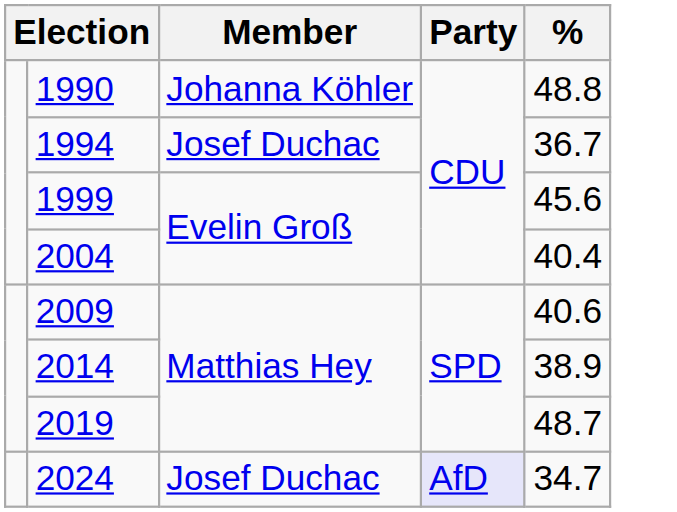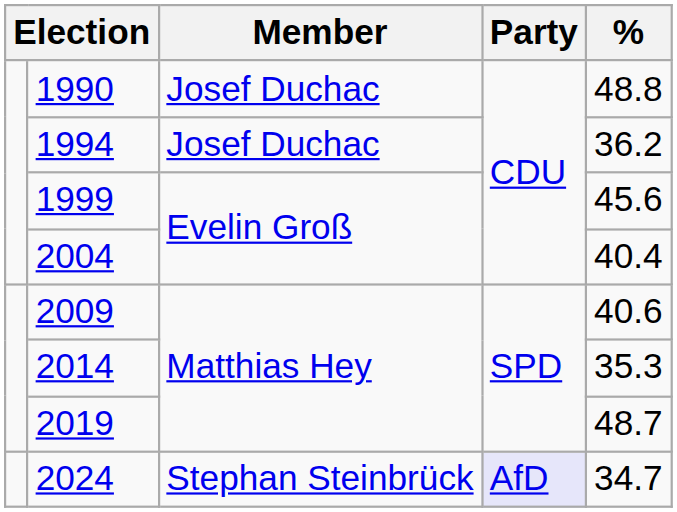 <table class=wikitable>
 <tr>
 <th colspan=2>Election</th>
 <th>Member</th>
 <th>Party</th>
 <th>%</th>
 </tr>
 <tr>
 <td rowspan=4 bgcolor=></td>
 <td><a href='#'>1990</a></td>
-<td><a href='#'>Johanna Köhler</a></td>
+<td><a href='#'>Josef Duchac</a></td>
 <td rowspan=4><a href='#'>CDU</a></td>
 <td align=right>48.8</td>
 </tr>
 <tr>
 <td><a href='#'>1994</a></td>
 <td><a href='#'>Josef Duchac</a></td>
-<td align=right>36.7</td>
+<td align=right>36.2</td>
 </tr>
 <tr>
 <td><a href='#'>1999</a></td>
 <td rowspan=2><a href='#'>Evelin Groß</a></td>
 <td align=right>45.6</td>
 </tr>
 <tr>
 <td><a href='#'>2004</a></td>
 <td align=right>40.4</td>
 </tr>
 <tr>
 <td rowspan=3 bgcolor=></td>
 <td><a href='#'>2009</a></td>
 <td rowspan=3><a href='#'>Matthias Hey</a></td>
 <td rowspan=3><a href='#'>SPD</a></td>
 <td align=right>40.6</td>
 </tr>
 <tr>
 <td><a href='#'>2014</a></td>
-<td align=right>38.9</td>
+<td align=right>35.3</td>
 </tr>
 <tr>
 <td><a href='#'>2019</a></td>
 <td align=right>48.7</td>
 </tr>
 <tr>
 <td bgcolor=></td>
 <td><a href='#'>2024</a></td>
-<td><a href='#'>Josef Duchac</a></td>
+<td><a href='#'>Stephan Steinbrück</a></td>
 <td style="background: lavender;"><a href='#'>AfD</a></td>
 <td align=right>34.7</td>
 </tr>
 </table>
